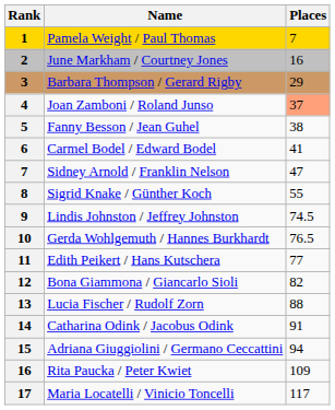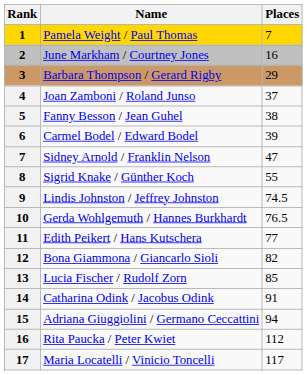 <table class="wikitable">
 <tr>
 <th>Rank</th>
 <th>Name</th>
 <th>Places</th>
 </tr>
 <tr bgcolor=gold>
 <td align=center><strong>1</strong></td>
 <td> <a href='#'>Pamela Weight</a> / <a href='#'>Paul Thomas</a></td>
 <td>7</td>
 </tr>
 <tr bgcolor=silver>
 <td align=center><strong>2</strong></td>
 <td> <a href='#'>June Markham</a> / <a href='#'>Courtney Jones</a></td>
 <td>16</td>
 </tr>
 <tr bgcolor=cc9966>
 <td align=center><strong>3</strong></td>
 <td> <a href='#'>Barbara Thompson</a> / <a href='#'>Gerard Rigby</a></td>
 <td>29</td>
 </tr>
 <tr>
 <th>4</th>
 <td> <a href='#'>Joan Zamboni</a> / <a href='#'>Roland Junso</a></td>
-<td style="background: lightsalmon;">37</td>
+<td>37</td>
 </tr>
 <tr>
 <th>5</th>
 <td> <a href='#'>Fanny Besson</a> / <a href='#'>Jean Guhel</a></td>
 <td>38</td>
 </tr>
 <tr>
 <th>6</th>
 <td> <a href='#'>Carmel Bodel</a> / <a href='#'>Edward Bodel</a></td>
-<td>41</td>
+<td>39</td>
 </tr>
 <tr>
 <th>7</th>
 <td> <a href='#'>Sidney Arnold</a> / <a href='#'>Franklin Nelson</a></td>
 <td>47</td>
 </tr>
 <tr>
 <th>8</th>
 <td> <a href='#'>Sigrid Knake</a> / <a href='#'>Günther Koch</a></td>
 <td>55</td>
 </tr>
 <tr>
 <th>9</th>
 <td> <a href='#'>Lindis Johnston</a> / <a href='#'>Jeffrey Johnston</a></td>
 <td>74.5</td>
 </tr>
 <tr>
 <th>10</th>
 <td> <a href='#'>Gerda Wohlgemuth</a> / <a href='#'>Hannes Burkhardt</a></td>
 <td>76.5</td>
 </tr>
 <tr>
 <th>11</th>
 <td> <a href='#'>Edith Peikert</a> / <a href='#'>Hans Kutschera</a></td>
 <td>77</td>
 </tr>
 <tr>
 <th>12</th>
 <td> <a href='#'>Bona Giammona</a> / <a href='#'>Giancarlo Sioli</a></td>
 <td>82</td>
 </tr>
 <tr>
 <th>13</th>
 <td> <a href='#'>Lucia Fischer</a> / <a href='#'>Rudolf Zorn</a></td>
-<td>88</td>
+<td>85</td>
 </tr>
 <tr>
 <th>14</th>
 <td> <a href='#'>Catharina Odink</a> / <a href='#'>Jacobus Odink</a></td>
 <td>91</td>
 </tr>
 <tr>
 <th>15</th>
 <td> <a href='#'>Adriana Giuggiolini</a> / <a href='#'>Germano Ceccattini</a></td>
 <td>94</td>
 </tr>
 <tr>
 <th>16</th>
 <td> <a href='#'>Rita Paucka</a> / <a href='#'>Peter Kwiet</a></td>
-<td>109</td>
+<td>112</td>
 </tr>
 <tr>
 <th>17</th>
 <td> <a href='#'>Maria Locatelli</a> / <a href='#'>Vinicio Toncelli</a></td>
 <td>117</td>
 </tr>
 </table>
